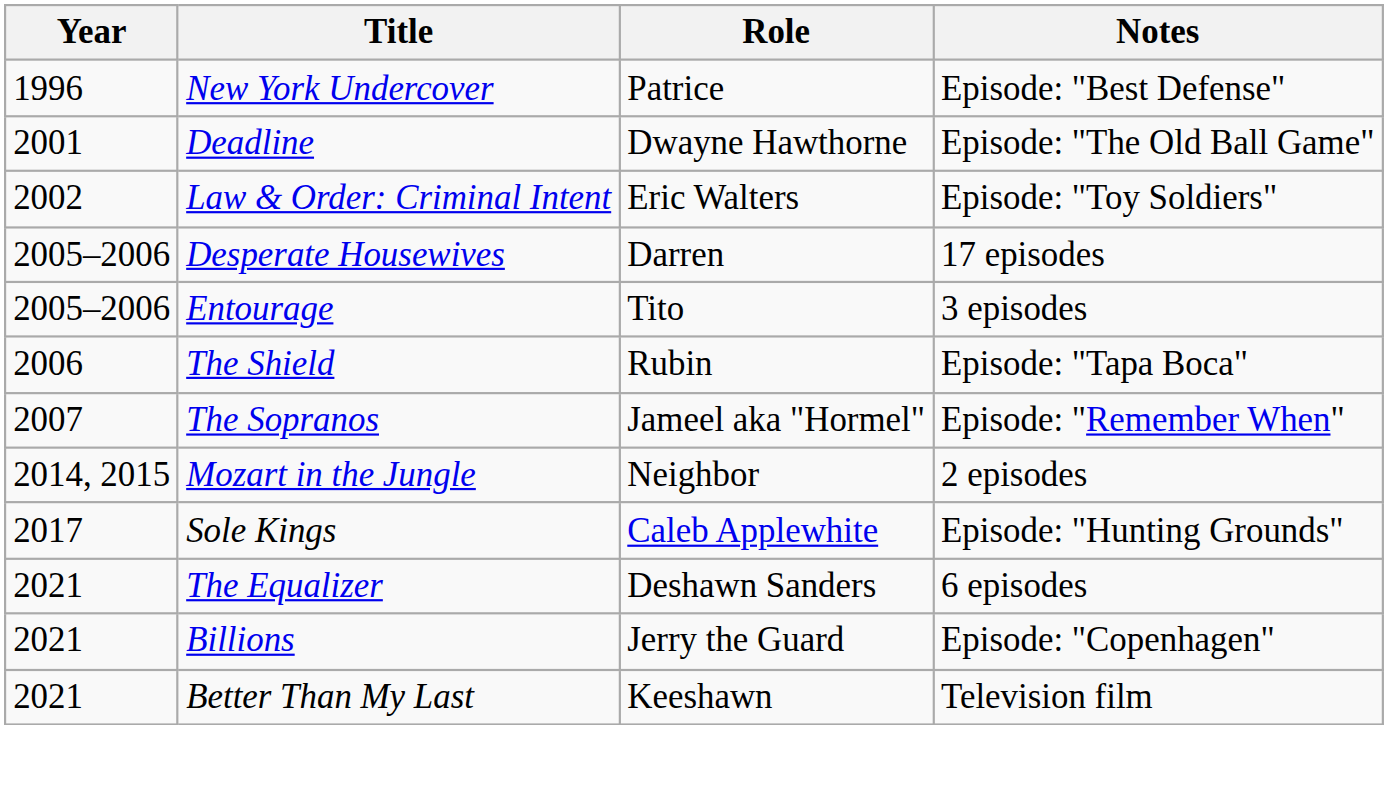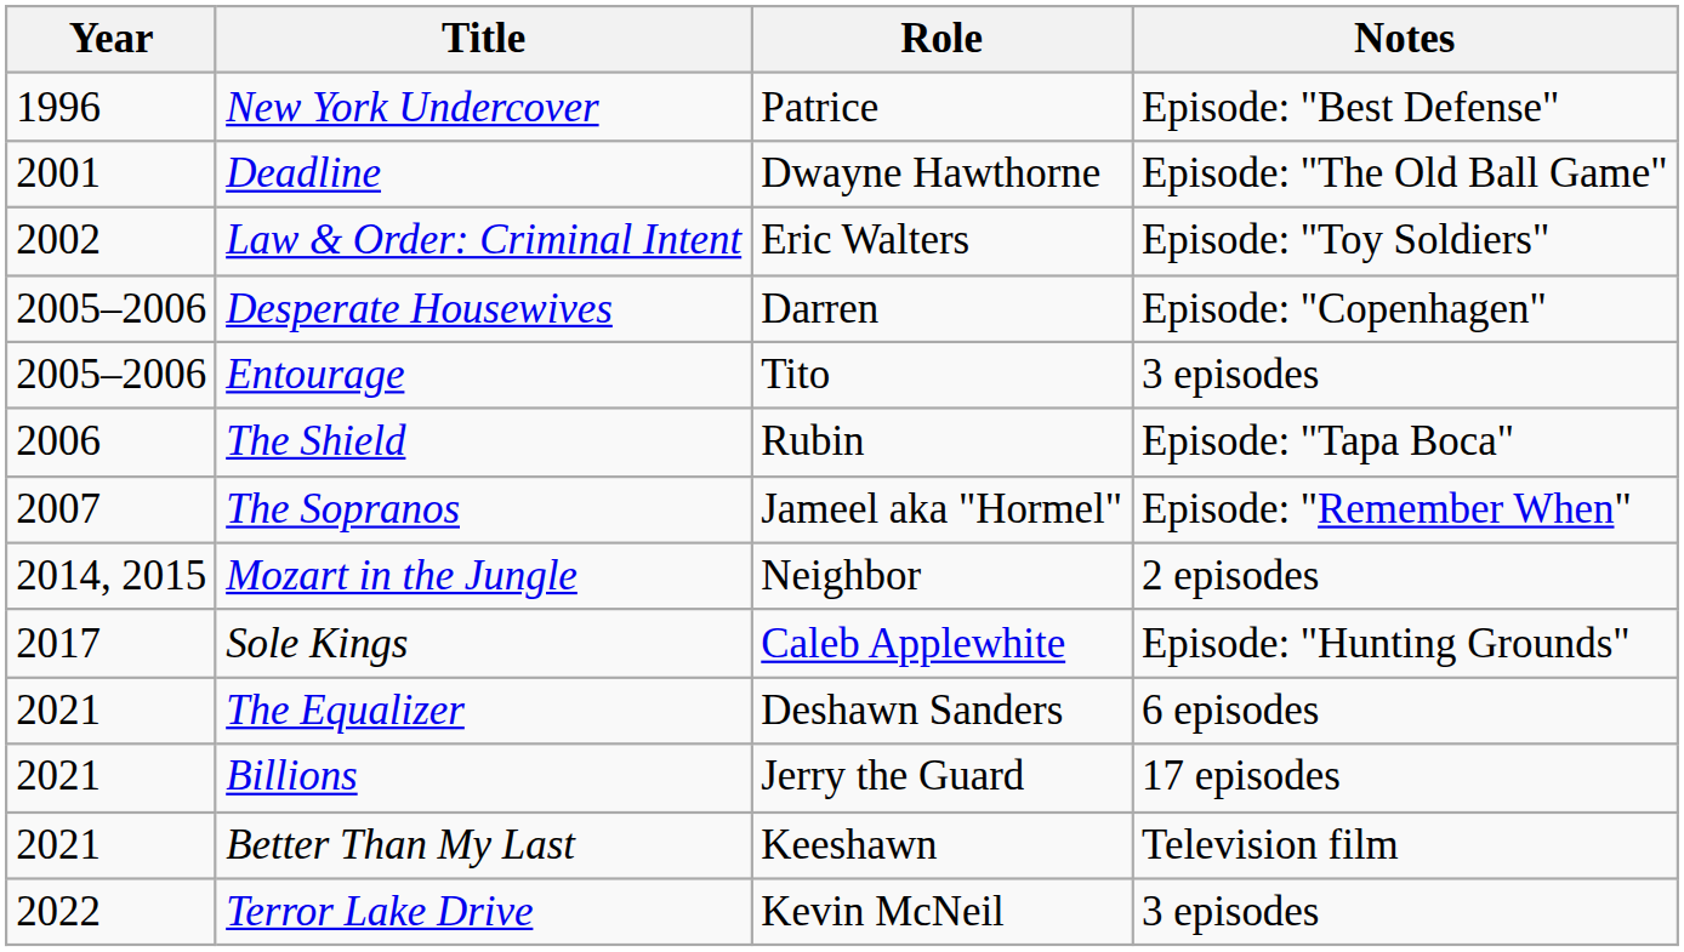 <table class="wikitable sortable">
 <tr>
 <th>Year</th>
 <th>Title</th>
 <th>Role</th>
 <th>Notes</th>
 </tr>
 <tr>
 <td>1996</td>
 <td><em><a href='#'>New York Undercover</a></em></td>
 <td>Patrice</td>
 <td>Episode: "Best Defense"</td>
 </tr>
 <tr>
 <td>2001</td>
 <td><a href='#'><em>Deadline</em></a></td>
 <td>Dwayne Hawthorne</td>
 <td>Episode: "The Old Ball Game"</td>
 </tr>
 <tr>
 <td>2002</td>
 <td><em><a href='#'>Law & Order: Criminal Intent</a></em></td>
 <td>Eric Walters</td>
 <td>Episode: "Toy Soldiers"</td>
 </tr>
 <tr>
 <td>2005–2006</td>
 <td><em><a href='#'>Desperate Housewives</a></em></td>
 <td>Darren</td>
-<td>17 episodes</td>
+<td>Episode: "Copenhagen"</td>
 </tr>
 <tr>
 <td>2005–2006</td>
 <td><a href='#'><em>Entourage</em></a></td>
 <td>Tito</td>
 <td>3 episodes</td>
 </tr>
 <tr>
 <td>2006</td>
 <td><em><a href='#'>The Shield</a></em></td>
 <td>Rubin</td>
 <td>Episode: "Tapa Boca"</td>
 </tr>
 <tr>
 <td>2007</td>
 <td><em><a href='#'>The Sopranos</a></em></td>
 <td>Jameel aka "Hormel"</td>
 <td>Episode: "<a href='#'>Remember When</a>"</td>
 </tr>
 <tr>
 <td>2014, 2015</td>
 <td><em><a href='#'>Mozart in the Jungle</a></em></td>
 <td>Neighbor</td>
 <td>2 episodes</td>
 </tr>
 <tr>
 <td>2017</td>
 <td><em>Sole Kings</em></td>
 <td><a href='#'>Caleb Applewhite</a></td>
 <td>Episode: "Hunting Grounds"</td>
 </tr>
 <tr>
 <td>2021</td>
 <td><a href='#'><em>The Equalizer</em></a></td>
 <td>Deshawn Sanders</td>
 <td>6 episodes</td>
 </tr>
 <tr>
 <td>2021</td>
 <td><a href='#'><em>Billions</em></a></td>
 <td>Jerry the Guard</td>
-<td>Episode: "Copenhagen"</td>
+<td>17 episodes</td>
 </tr>
 <tr>
 <td>2021</td>
 <td><em>Better Than My Last</em></td>
 <td>Keeshawn</td>
 <td>Television film</td>
 </tr>
+<tr>
+<td>2022</td>
+<td><a href='#'><em>Terror Lake Drive</em></a></td>
+<td>Kevin McNeil</td>
+<td>3 episodes</td>
+</tr>
 </table>
